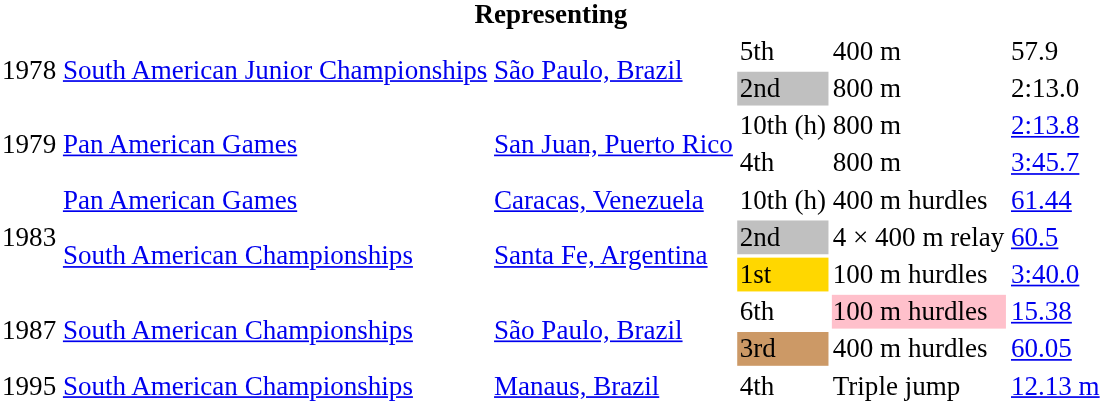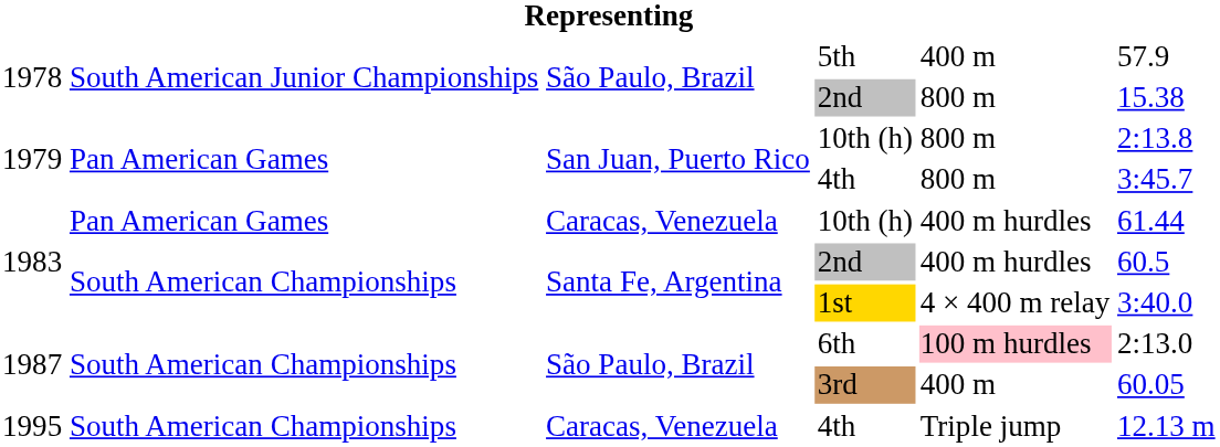 <table>
 <tr>
 <th colspan="6">Representing </th>
 </tr>
 <tr>
 <td rowspan=2>1978</td>
 <td rowspan=2><a href='#'>South American Junior Championships</a></td>
 <td rowspan=2><a href='#'>São Paulo, Brazil</a></td>
 <td>5th</td>
 <td>400 m</td>
 <td>57.9</td>
 </tr>
 <tr>
 <td bgcolor=silver>2nd</td>
 <td>800 m</td>
-<td>2:13.0</td>
+<td><a href='#'>15.38</a></td>
 </tr>
 <tr>
 <td rowspan=2>1979</td>
 <td rowspan=2><a href='#'>Pan American Games</a></td>
 <td rowspan=2><a href='#'>San Juan, Puerto Rico</a></td>
 <td>10th (h)</td>
 <td>800 m</td>
 <td><a href='#'>2:13.8</a></td>
 </tr>
 <tr>
 <td>4th</td>
 <td>800 m</td>
 <td><a href='#'>3:45.7</a></td>
 </tr>
 <tr>
 <td rowspan=3>1983</td>
 <td><a href='#'>Pan American Games</a></td>
 <td><a href='#'>Caracas, Venezuela</a></td>
 <td>10th (h)</td>
 <td>400 m hurdles</td>
 <td><a href='#'>61.44</a></td>
 </tr>
 <tr>
 <td rowspan=2><a href='#'>South American Championships</a></td>
 <td rowspan=2><a href='#'>Santa Fe, Argentina</a></td>
 <td bgcolor=silver>2nd</td>
-<td>4 × 400 m relay</td>
+<td>400 m hurdles</td>
 <td><a href='#'>60.5</a></td>
 </tr>
 <tr>
 <td bgcolor=gold>1st</td>
-<td>100 m hurdles</td>
+<td>4 × 400 m relay</td>
 <td><a href='#'>3:40.0</a></td>
 </tr>
 <tr>
 <td rowspan=2>1987</td>
 <td rowspan=2><a href='#'>South American Championships</a></td>
 <td rowspan=2><a href='#'>São Paulo, Brazil</a></td>
 <td>6th</td>
 <td style="background: pink;">100 m hurdles</td>
-<td><a href='#'>15.38</a></td>
+<td>2:13.0</td>
 </tr>
 <tr>
 <td bgcolor=cc9966>3rd</td>
-<td>400 m hurdles</td>
+<td>400 m</td>
 <td><a href='#'>60.05</a></td>
 </tr>
 <tr>
 <td>1995</td>
 <td><a href='#'>South American Championships</a></td>
-<td><a href='#'>Manaus, Brazil</a></td>
+<td><a href='#'>Caracas, Venezuela</a></td>
 <td>4th</td>
 <td>Triple jump</td>
 <td><a href='#'>12.13 m</a></td>
 </tr>
 </table>
